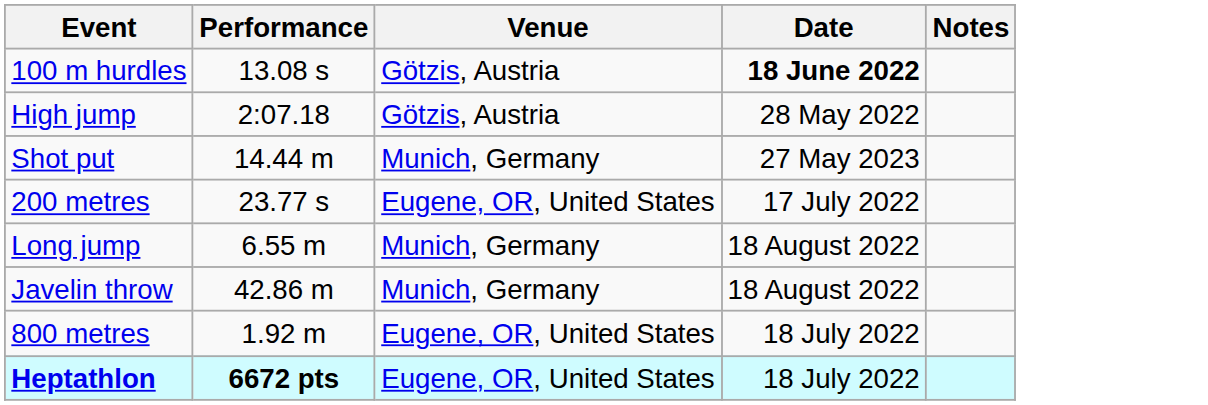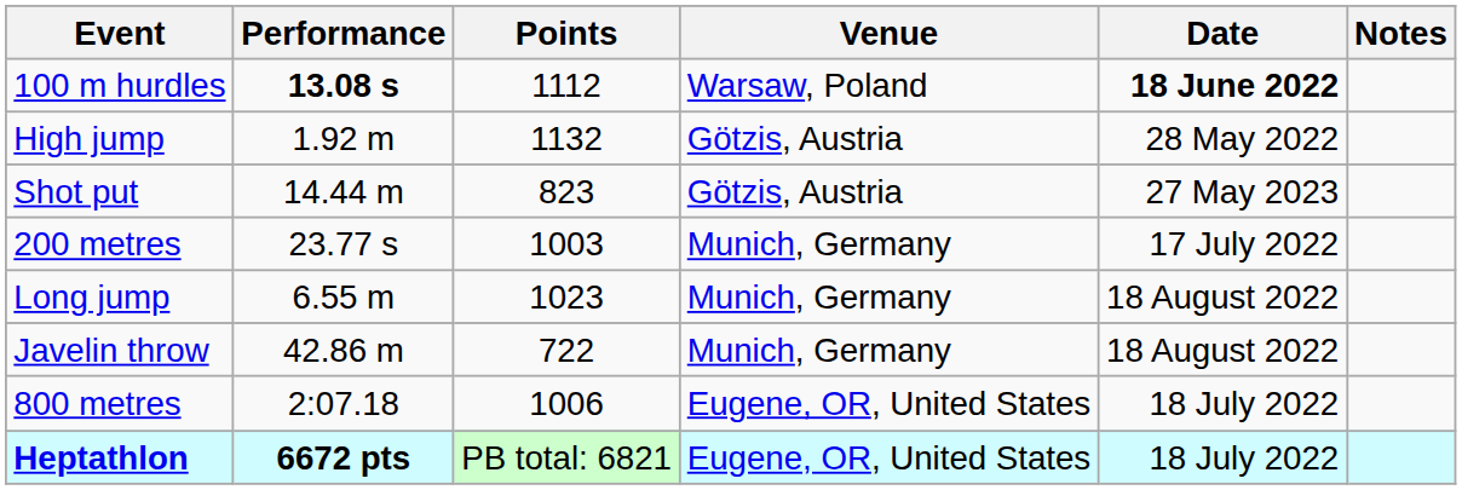 <table class="wikitable" style="font-size: 95%;">
 <tr>
 <th scope=col>Event</th>
 <th scope=col>Performance</th>
+<th scope=col>Points</th>
 <th scope=col>Venue</th>
 <th scope=col>Date</th>
 <th scope=col>Notes</th>
 </tr>
 <tr>
 <td><a href='#'>100 m hurdles</a></td>
-<td align=center>13.08 s</td>
-<td><a href='#'>Götzis</a>, Austria</td>
+<td align=center><strong>13.08 s</strong></td>
+<td align=center>1112</td>
+<td><a href='#'>Warsaw</a>, Poland</td>
 <td align=right><strong>18 June 2022</strong></td>
 <td></td>
 </tr>
 <tr>
 <td><a href='#'>High jump</a></td>
-<td align=center>2:07.18</td>
+<td align=center>1.92 m</td>
+<td align=center>1132</td>
 <td><a href='#'>Götzis</a>, Austria</td>
 <td align=right>28 May 2022</td>
 <td></td>
 </tr>
 <tr>
 <td><a href='#'>Shot put</a></td>
 <td align=center>14.44 m</td>
-<td><a href='#'>Munich</a>, Germany</td>
+<td align=center>823</td>
+<td><a href='#'>Götzis</a>, Austria</td>
 <td align=right>27 May 2023</td>
 <td></td>
 </tr>
 <tr>
 <td><a href='#'>200 metres</a></td>
 <td align=center>23.77 s</td>
-<td><a href='#'>Eugene, OR</a>, United States</td>
+<td align=center>1003</td>
+<td><a href='#'>Munich</a>, Germany</td>
 <td align=right>17 July 2022</td>
 <td></td>
 </tr>
 <tr>
 <td><a href='#'>Long jump</a></td>
 <td align=center>6.55 m</td>
+<td align=center>1023</td>
 <td><a href='#'>Munich</a>, Germany</td>
 <td align=right>18 August 2022</td>
 <td></td>
 </tr>
 <tr>
 <td><a href='#'>Javelin throw</a></td>
 <td align=center>42.86 m</td>
+<td align=center>722</td>
 <td><a href='#'>Munich</a>, Germany</td>
 <td align=right>18 August 2022</td>
 <td></td>
 </tr>
 <tr>
 <td><a href='#'>800 metres</a></td>
-<td align=center>1.92 m</td>
+<td align=center>2:07.18</td>
+<td align=center>1006</td>
 <td><a href='#'>Eugene, OR</a>, United States</td>
 <td align=right>18 July 2022</td>
 <td></td>
 </tr>
 <tr bgcolor=#cffcff>
 <td><strong><a href='#'>Heptathlon</a></strong></td>
 <td align=center><strong>6672 pts</strong></td>
+<td align=center bgcolor=#ccffcc>PB total: 6821</td>
 <td><a href='#'>Eugene, OR</a>, United States</td>
 <td align=right>18 July 2022</td>
 <td><strong></strong></td>
 </tr>
 </table>
